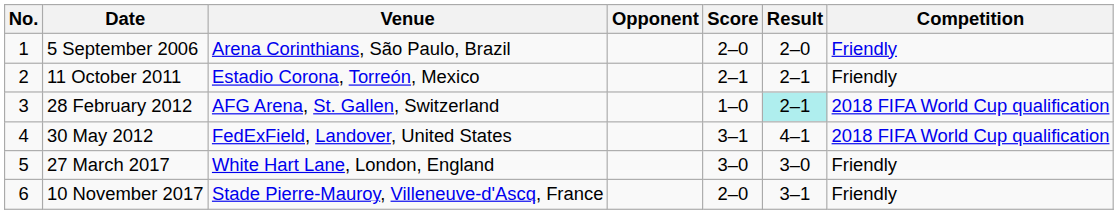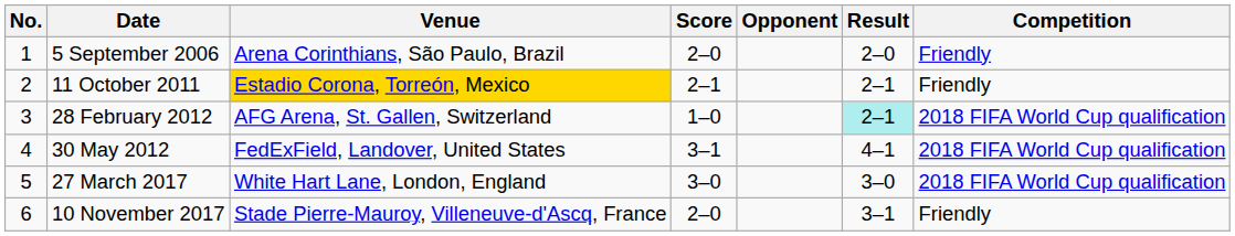 <table class="wikitable sortable">
 <tr>
 <th>No.</th>
 <th>Date</th>
 <th>Venue</th>
+<th>Score</th>
 <th>Opponent</th>
-<th>Score</th>
 <th>Result</th>
 <th>Competition</th>
 </tr>
 <tr>
 <td align=center>1</td>
 <td>5 September 2006</td>
 <td><a href='#'>Arena Corinthians</a>, São Paulo, Brazil</td>
+<td align=center>2–0</td>
 <td></td>
-<td align=center>2–0</td>
 <td align=center>2–0</td>
 <td><a href='#'>Friendly</a></td>
 </tr>
 <tr>
 <td align=center>2</td>
 <td>11 October 2011</td>
-<td><a href='#'>Estadio Corona</a>, <a href='#'>Torreón</a>, Mexico</td>
+<td style="background: gold;"><a href='#'>Estadio Corona</a>, <a href='#'>Torreón</a>, Mexico</td>
+<td align=center>2–1</td>
 <td></td>
-<td align=center>2–1</td>
 <td align=center>2–1</td>
 <td>Friendly</td>
 </tr>
 <tr>
 <td align=center>3</td>
 <td>28 February 2012</td>
 <td><a href='#'>AFG Arena</a>, <a href='#'>St. Gallen</a>, Switzerland</td>
+<td align=center>1–0</td>
 <td></td>
-<td align=center>1–0</td>
 <td align=center style="background: paleturquoise;">2–1</td>
 <td><a href='#'>2018 FIFA World Cup qualification</a></td>
 </tr>
 <tr>
 <td align=center>4</td>
 <td>30 May 2012</td>
 <td><a href='#'>FedExField</a>, <a href='#'>Landover</a>, United States</td>
+<td align=center>3–1</td>
 <td></td>
-<td align=center>3–1</td>
 <td align=center>4–1</td>
 <td><a href='#'>2018 FIFA World Cup qualification</a></td>
 </tr>
 <tr>
 <td align=center>5</td>
 <td>27 March 2017</td>
 <td><a href='#'>White Hart Lane</a>, London, England</td>
+<td align=center>3–0</td>
 <td></td>
 <td align=center>3–0</td>
-<td align=center>3–0</td>
-<td>Friendly</td>
+<td><a href='#'>2018 FIFA World Cup qualification</a></td>
 </tr>
 <tr>
 <td align=center>6</td>
 <td>10 November 2017</td>
 <td><a href='#'>Stade Pierre-Mauroy</a>, <a href='#'>Villeneuve-d'Ascq</a>, France</td>
+<td align=center>2–0</td>
 <td></td>
-<td align=center>2–0</td>
 <td align=center>3–1</td>
 <td>Friendly</td>
 </tr>
 </table>
